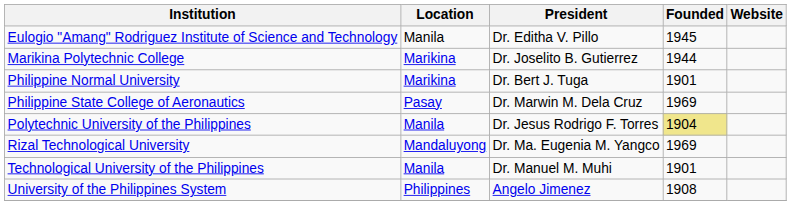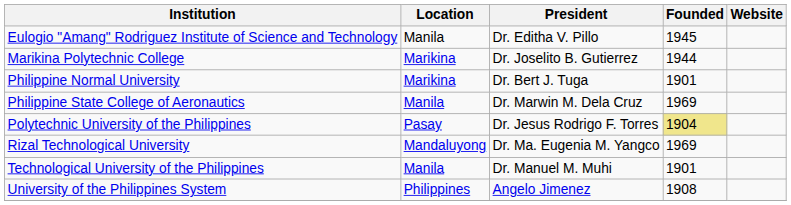 <table class="wikitable sortable">
 <tr>
 <th>Institution</th>
 <th>Location</th>
 <th>President</th>
 <th>Founded</th>
 <th>Website</th>
 </tr>
 <tr>
 <td><a href='#'>Eulogio "Amang" Rodriguez Institute of Science and Technology</a></td>
 <td>Manila</td>
 <td>Dr. Editha V. Pillo</td>
 <td>1945</td>
 <td></td>
 </tr>
 <tr>
 <td><a href='#'>Marikina Polytechnic College</a></td>
 <td><a href='#'>Marikina</a></td>
 <td>Dr. Joselito B. Gutierrez</td>
 <td>1944</td>
 <td></td>
 </tr>
 <tr>
 <td><a href='#'>Philippine Normal University</a></td>
 <td><a href='#'>Marikina</a></td>
 <td>Dr. Bert J. Tuga</td>
 <td>1901</td>
 <td></td>
 </tr>
 <tr>
 <td><a href='#'>Philippine State College of Aeronautics</a></td>
-<td><a href='#'>Pasay</a></td>
+<td><a href='#'>Manila</a></td>
 <td>Dr. Marwin M. Dela Cruz</td>
 <td>1969</td>
 <td></td>
 </tr>
 <tr>
 <td><a href='#'>Polytechnic University of the Philippines</a></td>
-<td><a href='#'>Manila</a></td>
+<td><a href='#'>Pasay</a></td>
 <td>Dr. Jesus Rodrigo F. Torres</td>
 <td style="background: khaki;">1904</td>
 <td></td>
 </tr>
 <tr>
 <td><a href='#'>Rizal Technological University</a></td>
 <td><a href='#'>Mandaluyong</a></td>
 <td>Dr. Ma. Eugenia M. Yangco</td>
 <td>1969</td>
 <td></td>
 </tr>
 <tr>
 <td><a href='#'>Technological University of the Philippines</a></td>
 <td><a href='#'>Manila</a></td>
 <td>Dr. Manuel M. Muhi</td>
 <td>1901</td>
 <td></td>
 </tr>
 <tr>
 <td><a href='#'>University of the Philippines System</a></td>
 <td><a href='#'>Philippines</a></td>
 <td><a href='#'>Angelo Jimenez</a></td>
 <td>1908</td>
 <td></td>
 </tr>
 <tr>
 </tr>
 </table>
